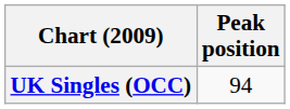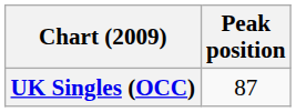 <table class="wikitable plainrowheaders" style="text-align:center">
 <tr>
 <th>Chart (2009)</th>
 <th>Peak<br>position</th>
 </tr>
 <tr>
 <th scope="row"><a href='#'>UK Singles</a> (<a href='#'>OCC</a>)</th>
-<td>94</td>
+<td>87</td>
 </tr>
 </table>
